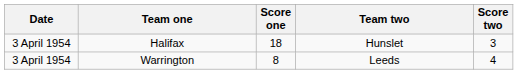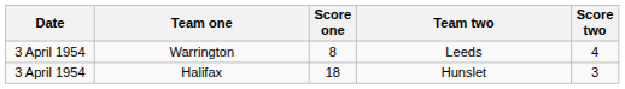 <table class="wikitable" style="text-align: center">
 <tr>
 <th width=100>Date</th>
 <th width=250>Team one</th>
 <th width=50>Score one</th>
 <th width=250>Team two</th>
 <th width=50>Score two</th>
 </tr>
 <tr>
 <td>3 April 1954</td>
+<td>Warrington</td>
+<td>8</td>
+<td>Leeds</td>
+<td>4</td>
+</tr>
+<tr>
+<td>3 April 1954</td>
 <td>Halifax</td>
 <td>18</td>
 <td>Hunslet</td>
 <td>3</td>
 </tr>
-<tr>
-<td>3 April 1954</td>
-<td>Warrington</td>
-<td>8</td>
-<td>Leeds</td>
-<td>4</td>
-</tr>
 </table>
